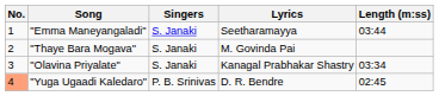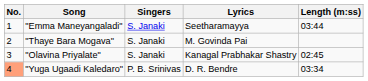 <table class="wikitable" style="font-size:95%;">
 <tr>
 <th>No.</th>
 <th>Song</th>
 <th>Singers</th>
 <th>Lyrics</th>
 <th>Length (m:ss)</th>
 </tr>
 <tr>
 <td>1</td>
 <td>"Emma Maneyangaladi"</td>
 <td><a href='#'>S. Janaki</a></td>
 <td>Seetharamayya</td>
 <td>03:44</td>
 </tr>
 <tr>
 <td>2</td>
 <td>"Thaye Bara Mogava"</td>
 <td>S. Janaki</td>
 <td>M. Govinda Pai</td>
 </tr>
 <tr>
 <td>3</td>
 <td>"Olavina Priyalate"</td>
 <td>S. Janaki</td>
 <td>Kanagal Prabhakar Shastry</td>
-<td>03:34</td>
+<td>02:45</td>
 </tr>
 <tr>
 <td style="background: lightsalmon;">4</td>
 <td>"Yuga Ugaadi Kaledaro"</td>
 <td>P. B. Srinivas</td>
 <td>D. R. Bendre</td>
-<td>02:45</td>
+<td>03:34</td>
 </tr>
 </table>
